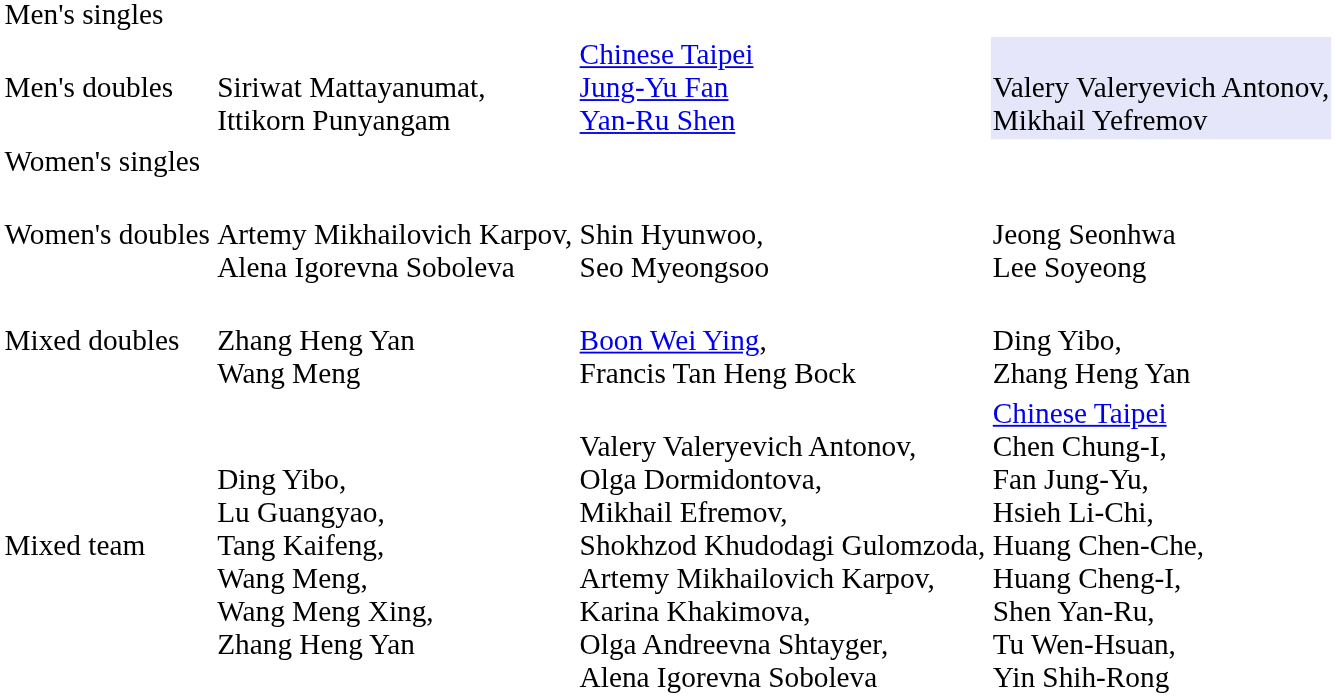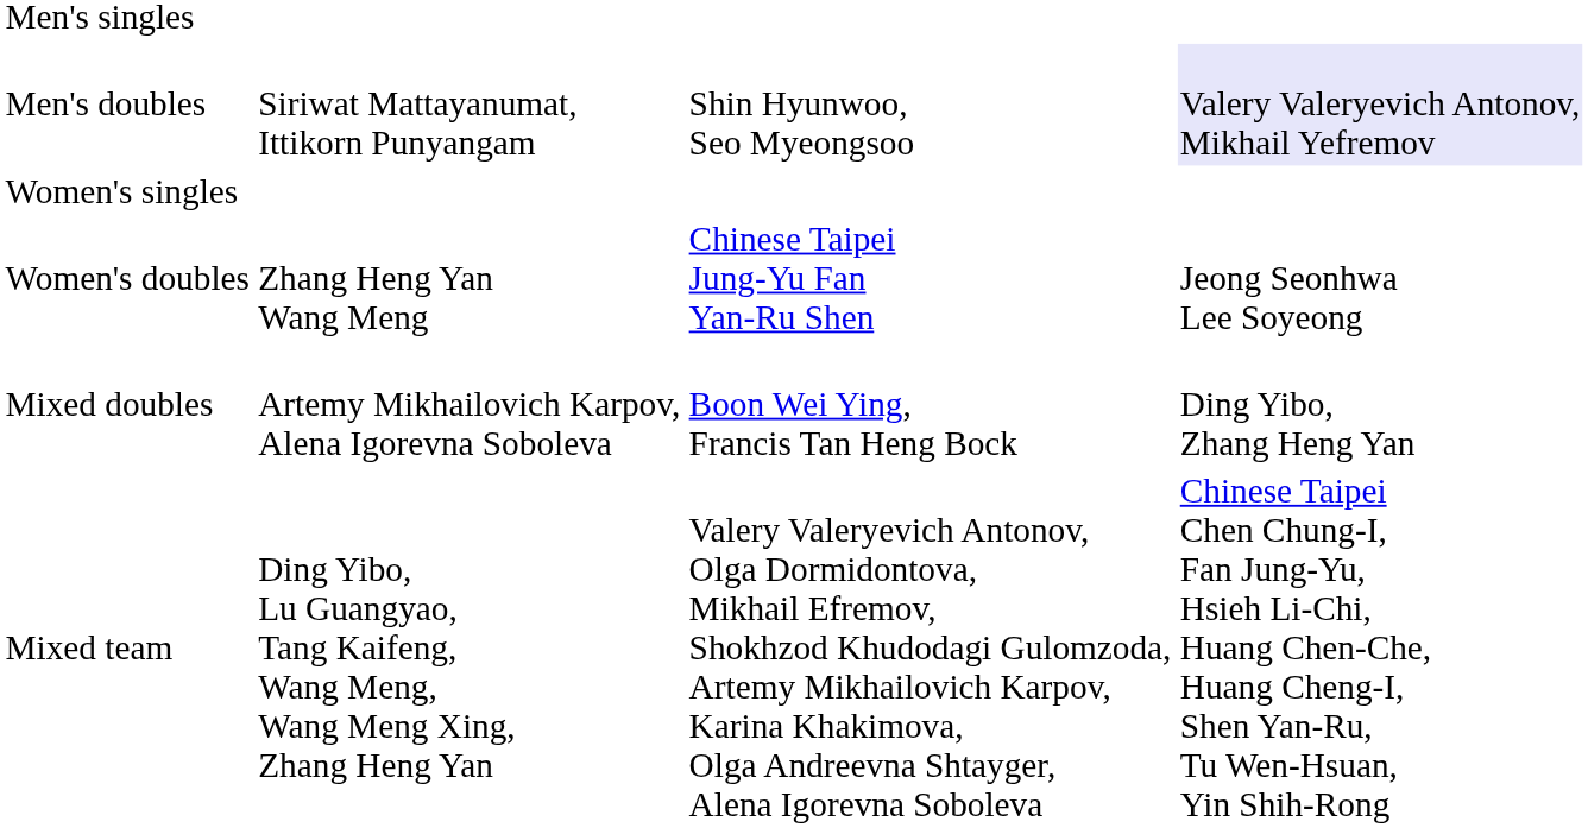 <table>
 <tr>
 <td>Men's singles</td>
 <td></td>
 <td></td>
 <td></td>
 </tr>
 <tr>
 <td>Men's doubles</td>
 <td><br>Siriwat Mattayanumat,<br>Ittikorn Punyangam</td>
-<td> <a href='#'>Chinese Taipei</a><br><a href='#'>Jung-Yu Fan</a><br><a href='#'>Yan-Ru Shen</a></td>
+<td><br>Shin Hyunwoo,<br>Seo Myeongsoo</td>
 <td style="background: lavender;"><br>Valery  Valeryevich Antonov,<br>Mikhail Yefremov</td>
 </tr>
 <tr>
 <td>Women's singles</td>
 <td></td>
 <td></td>
 <td></td>
 </tr>
 <tr>
 <td>Women's doubles</td>
-<td><br>Artemy Mikhailovich Karpov,<br>Alena Igorevna Soboleva</td>
-<td><br>Shin Hyunwoo,<br>Seo Myeongsoo</td>
+<td><br>Zhang Heng Yan<br>Wang Meng</td>
+<td> <a href='#'>Chinese Taipei</a><br><a href='#'>Jung-Yu Fan</a><br><a href='#'>Yan-Ru Shen</a></td>
 <td><br>Jeong Seonhwa<br>Lee Soyeong</td>
 </tr>
 <tr>
 <td>Mixed doubles</td>
-<td><br>Zhang Heng Yan<br>Wang Meng</td>
+<td><br>Artemy Mikhailovich Karpov,<br>Alena Igorevna Soboleva</td>
 <td><br><a href='#'>Boon Wei Ying</a>,<br>Francis Tan Heng Bock</td>
 <td><br>Ding Yibo,<br>Zhang Heng Yan</td>
 </tr>
 <tr>
 <td>Mixed team</td>
 <td><br>Ding Yibo,<br>Lu Guangyao,<br>Tang Kaifeng,<br>Wang Meng,<br>Wang Meng Xing,<br>Zhang Heng Yan</td>
 <td><br>Valery Valeryevich Antonov,<br>Olga Dormidontova,<br>Mikhail Efremov,<br>Shokhzod Khudodagi Gulomzoda,<br>Artemy Mikhailovich Karpov,<br>Karina Khakimova,<br>Olga Andreevna Shtayger,<br>Alena Igorevna Soboleva</td>
 <td> <a href='#'>Chinese Taipei</a><br>Chen Chung-I,<br>Fan Jung-Yu,<br>Hsieh Li-Chi,<br>Huang Chen-Che,<br>Huang Cheng-I,<br>Shen Yan-Ru,<br>Tu Wen-Hsuan,<br>Yin Shih-Rong</td>
 </tr>
 </table>
